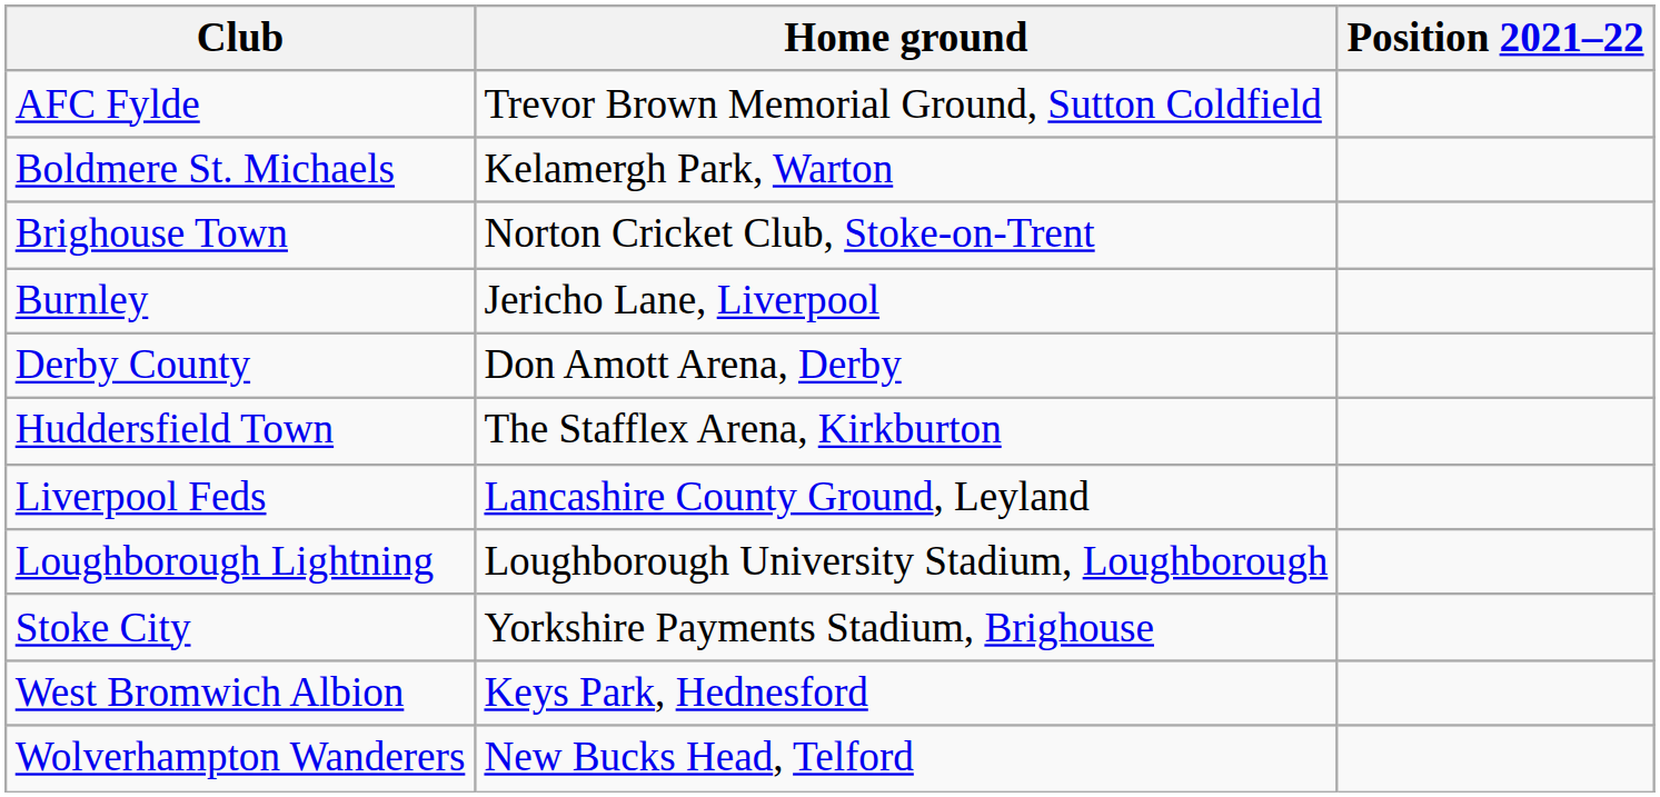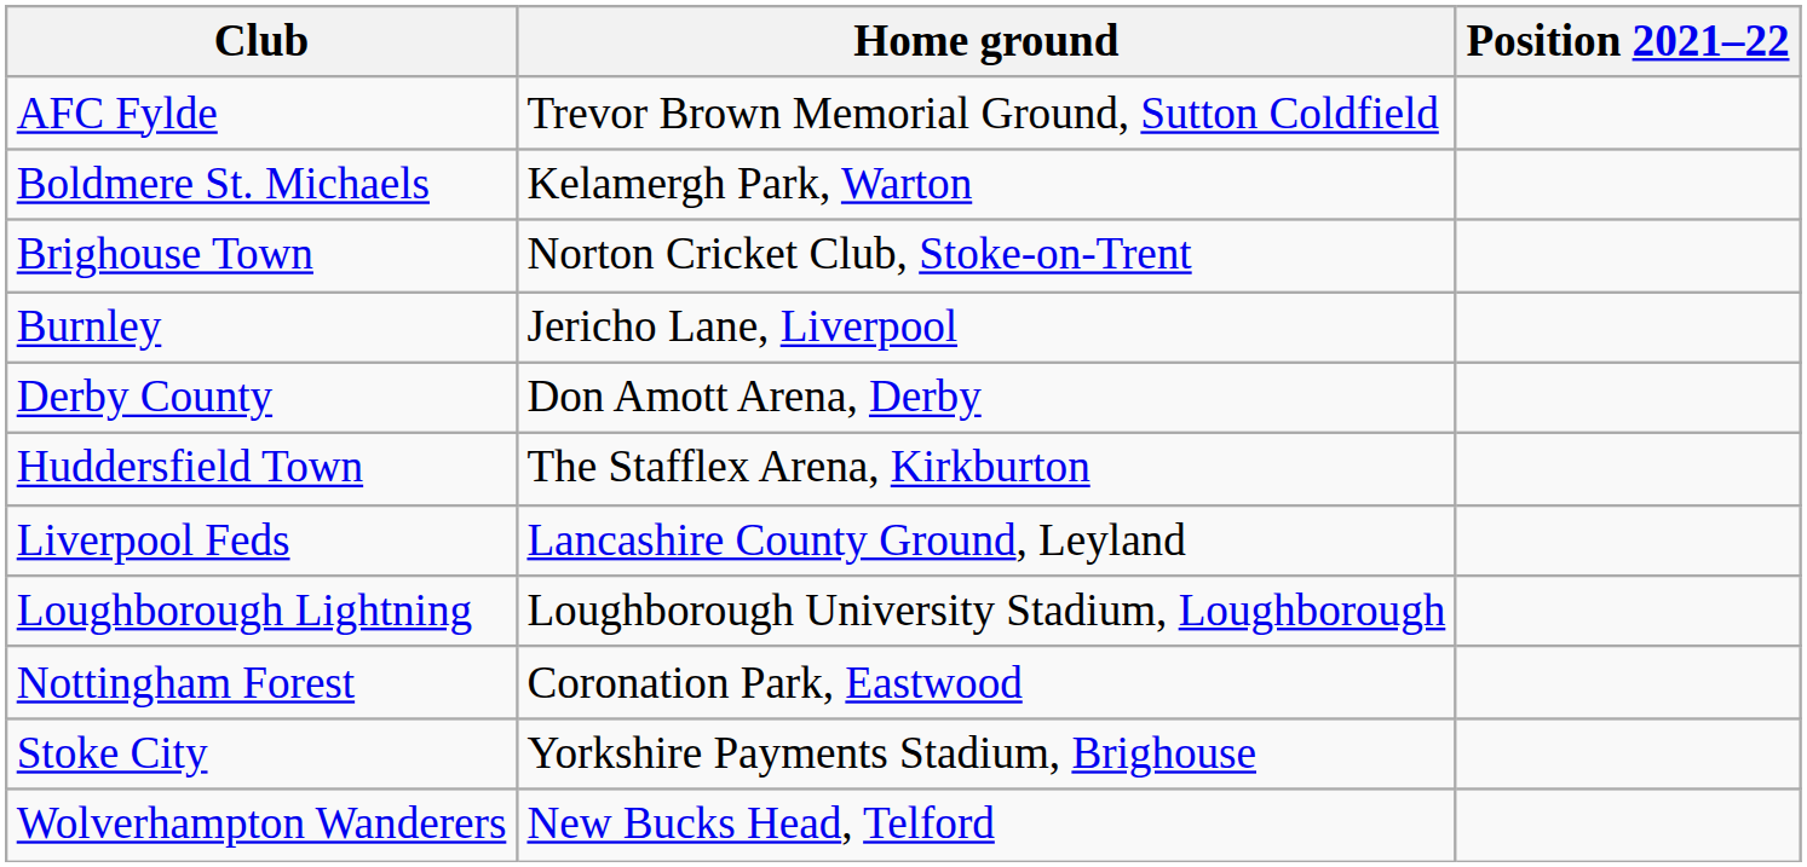 <table class="wikitable sortable" style="text-align:center;">
 <tr>
 <th>Club</th>
 <th>Home ground</th>
 <th>Position <a href='#'>2021–22</a></th>
 </tr>
 <tr>
 <td style="text-align:left;"><a href='#'>AFC Fylde</a></td>
 <td style="text-align:left;">Trevor Brown Memorial Ground, <a href='#'>Sutton Coldfield</a></td>
 <td></td>
 </tr>
 <tr>
 <td style="text-align:left;"><a href='#'>Boldmere St. Michaels</a></td>
 <td style="text-align:left;">Kelamergh Park, <a href='#'>Warton</a></td>
 <td></td>
 </tr>
 <tr>
 <td style="text-align:left;"><a href='#'>Brighouse Town</a></td>
 <td style="text-align:left;">Norton Cricket Club, <a href='#'>Stoke-on-Trent</a></td>
 <td></td>
 </tr>
 <tr>
 <td style="text-align:left;"><a href='#'>Burnley</a></td>
 <td style="text-align:left;">Jericho Lane, <a href='#'>Liverpool</a></td>
 <td></td>
 </tr>
 <tr>
 <td style="text-align:left;"><a href='#'>Derby County</a></td>
 <td style="text-align:left;">Don Amott Arena, <a href='#'>Derby</a></td>
 <td></td>
 </tr>
 <tr>
 <td style="text-align:left;"><a href='#'>Huddersfield Town</a></td>
 <td style="text-align:left;">The Stafflex Arena, <a href='#'>Kirkburton</a></td>
 <td></td>
 </tr>
 <tr>
 <td style="text-align:left;"><a href='#'>Liverpool Feds</a></td>
 <td style="text-align:left;"><a href='#'>Lancashire County Ground</a>, Leyland</td>
 <td></td>
 </tr>
 <tr>
 <td style="text-align:left;"><a href='#'>Loughborough Lightning</a></td>
 <td style="text-align:left;">Loughborough University Stadium, <a href='#'>Loughborough</a></td>
 <td></td>
 </tr>
 <tr>
-<td style="text-align:left;"><a href='#'>Stoke City</a></td>
-<td style="text-align:left;">Yorkshire Payments Stadium, <a href='#'>Brighouse</a></td>
+<td style="text-align:left;"><a href='#'>Nottingham Forest</a></td>
+<td style="text-align:left;">Coronation Park, <a href='#'>Eastwood</a></td>
 <td></td>
 </tr>
 <tr>
-<td style="text-align:left;"><a href='#'>West Bromwich Albion</a></td>
-<td style="text-align:left;"><a href='#'>Keys Park</a>, <a href='#'>Hednesford</a></td>
+<td style="text-align:left;"><a href='#'>Stoke City</a></td>
+<td style="text-align:left;">Yorkshire Payments Stadium, <a href='#'>Brighouse</a></td>
 <td></td>
 </tr>
 <tr>
 <td style="text-align:left;"><a href='#'>Wolverhampton Wanderers</a></td>
 <td style="text-align:left;"><a href='#'>New Bucks Head</a>, <a href='#'>Telford</a></td>
 <td></td>
 </tr>
 </table>
